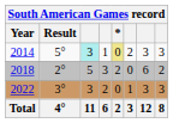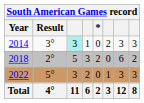 <table class="wikitable" style="text-align: center;">
 <tr>
 <th colspan=8><a href='#'>South American Games</a> record</th>
 </tr>
 <tr>
 <th>Year</th>
 <th>Result</th>
 <th></th>
 <th></th>
 <th>*</th>
 <th></th>
 <th></th>
 <th></th>
 </tr>
 <tr>
 <td> <a href='#'>2014</a></td>
-<td>5°</td>
+<td>3°</td>
 <td style="background: paleturquoise;">3</td>
 <td>1</td>
-<td style="background: khaki;">0</td>
+<td>0</td>
 <td>2</td>
 <td>3</td>
 <td>3</td>
 </tr>
 <tr>
 </tr>
 <tr bgcolor=Silver>
 <td> <a href='#'>2018</a></td>
 <td>2°</td>
 <td>5</td>
 <td>3</td>
 <td>2</td>
 <td>0</td>
 <td>6</td>
 <td>2</td>
 </tr>
 <tr>
 </tr>
 <tr bgcolor=#CC9966>
 <td> <a href='#'>2022</a></td>
-<td>3°</td>
+<td>5°</td>
 <td>3</td>
 <td>2</td>
 <td>0</td>
 <td>1</td>
 <td>3</td>
 <td>3</td>
 </tr>
 <tr>
 <th>Total</th>
 <th>4°</th>
 <th>11</th>
 <th>6</th>
 <th>2</th>
 <th>3</th>
 <th>12</th>
 <th>8</th>
 </tr>
 </table>
